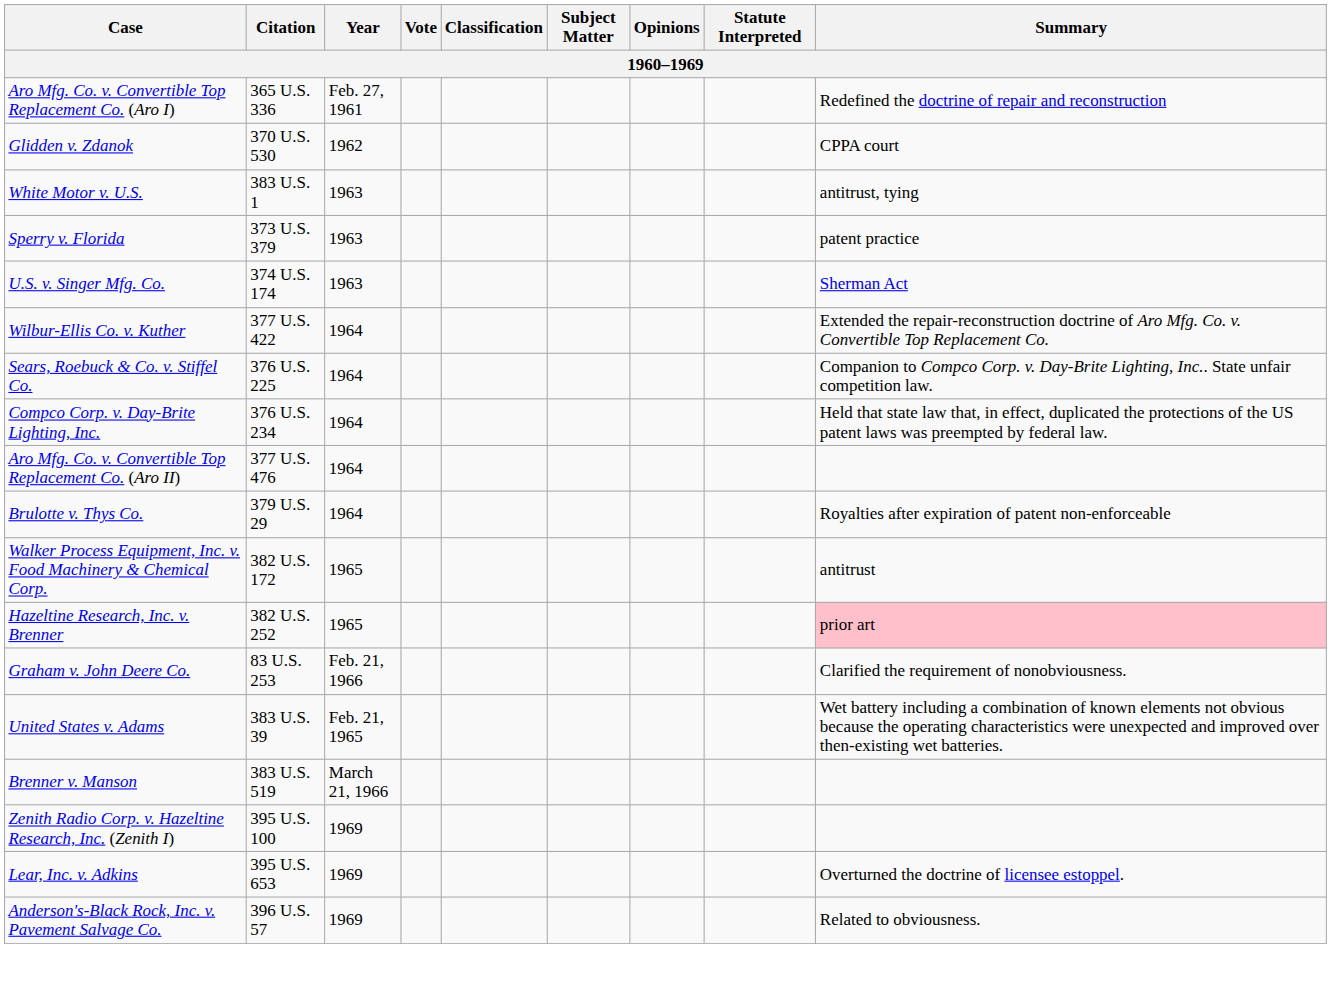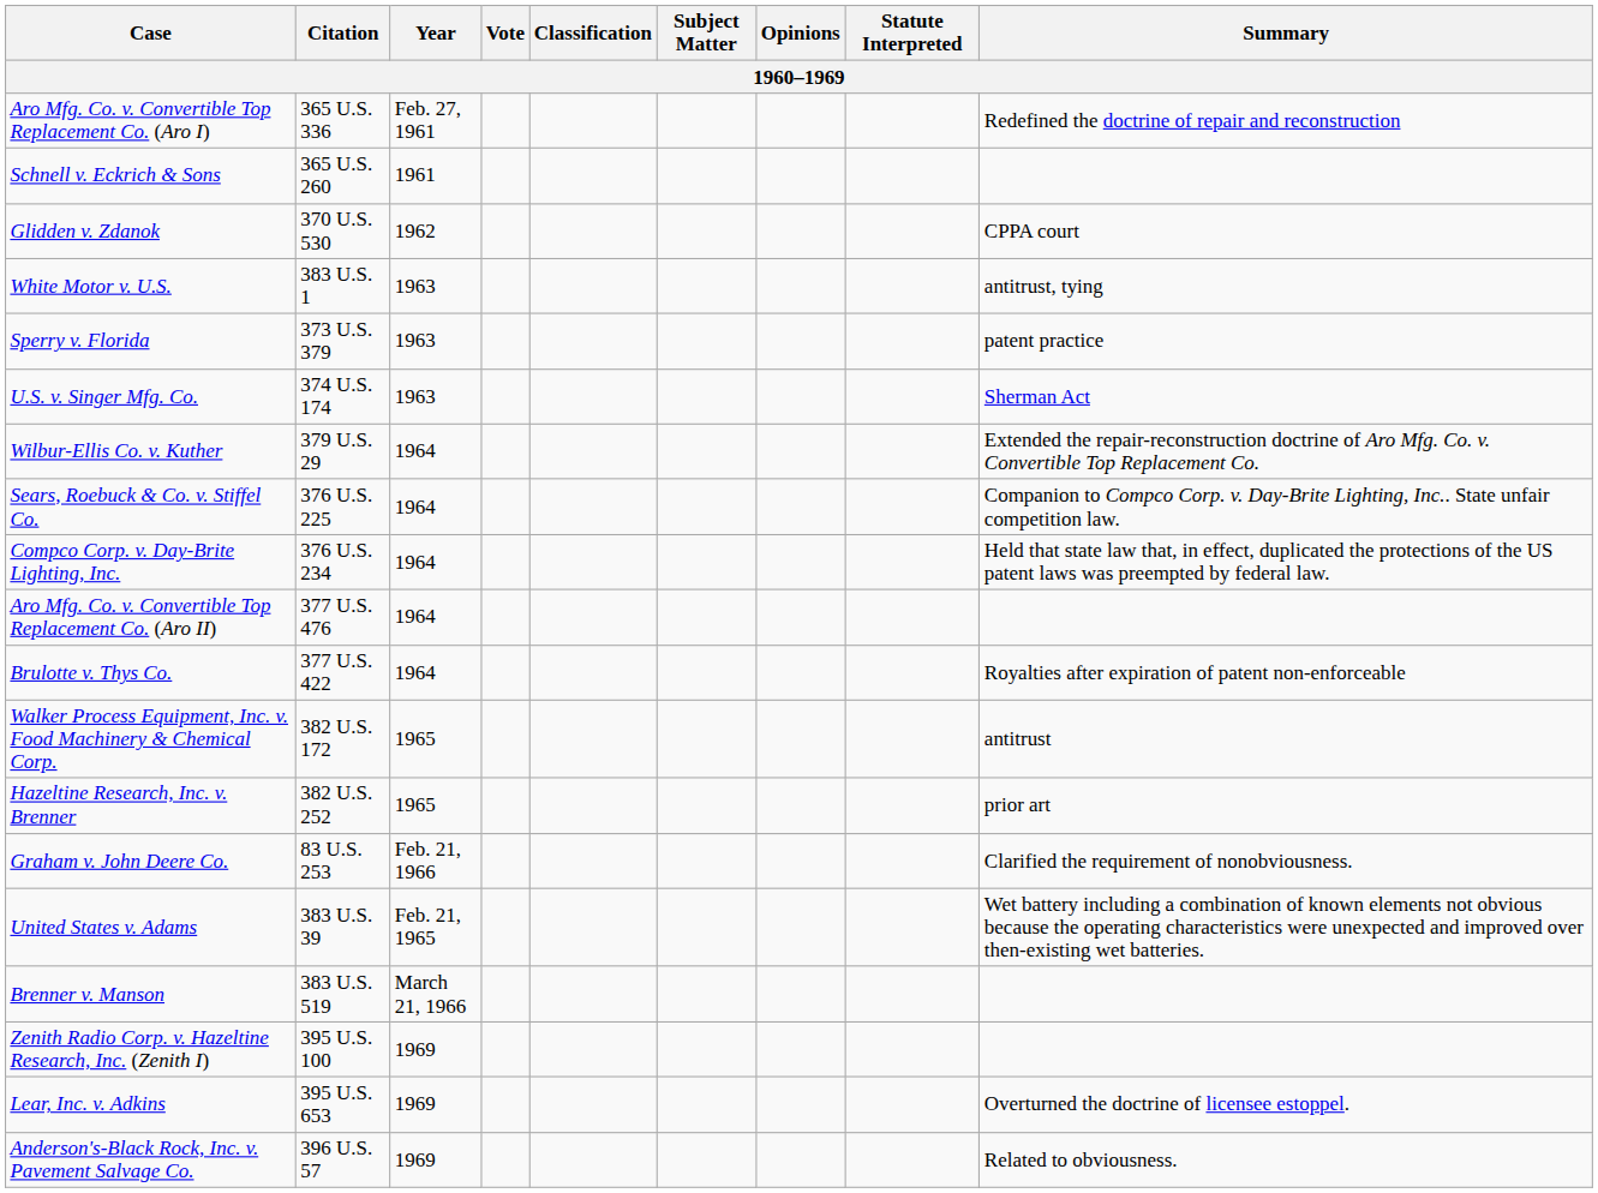 <table class="wikitable sortable">
 <tr>
 <th>Case</th>
 <th>Citation</th>
 <th>Year</th>
 <th>Vote</th>
 <th>Classification</th>
 <th>Subject Matter</th>
 <th>Opinions</th>
 <th>Statute Interpreted</th>
 <th>Summary</th>
 </tr>
 <tr>
 <th colspan="9"><strong>1960–1969</strong></th>
 </tr>
 <tr>
 <td><em><a href='#'>Aro Mfg. Co. v. Convertible Top Replacement Co.</a></em> (<em>Aro I</em>)</td>
 <td>365 U.S. 336</td>
 <td>Feb. 27, 1961</td>
 <td></td>
 <td></td>
 <td></td>
 <td></td>
 <td></td>
 <td>Redefined the <a href='#'>doctrine of repair and reconstruction</a></td>
+</tr>
+<tr>
+<td><em><a href='#'>Schnell v. Eckrich & Sons</a></em></td>
+<td>365 U.S. 260</td>
+<td>1961</td>
+<td></td>
+<td></td>
+<td></td>
+<td></td>
+<td></td>
+<td></td>
 </tr>
 <tr>
 <td><em><a href='#'>Glidden v. Zdanok</a></em></td>
 <td>370 U.S. 530</td>
 <td>1962</td>
 <td></td>
 <td></td>
 <td></td>
 <td></td>
 <td></td>
 <td>CPPA court</td>
 </tr>
 <tr>
 <td><em><a href='#'>White Motor v. U.S.</a></em></td>
 <td>383 U.S. 1</td>
 <td>1963</td>
 <td></td>
 <td></td>
 <td></td>
 <td></td>
 <td></td>
 <td>antitrust, tying</td>
 </tr>
 <tr>
 <td><em><a href='#'>Sperry v. Florida</a></em></td>
 <td>373 U.S. 379</td>
 <td>1963</td>
 <td></td>
 <td></td>
 <td></td>
 <td></td>
 <td></td>
 <td>patent practice</td>
 </tr>
 <tr>
 <td><em><a href='#'>U.S. v. Singer Mfg. Co.</a></em></td>
 <td>374 U.S. 174</td>
 <td>1963</td>
 <td></td>
 <td></td>
 <td></td>
 <td></td>
 <td></td>
 <td><a href='#'>Sherman Act</a></td>
 </tr>
 <tr>
 <td><em><a href='#'>Wilbur-Ellis Co. v. Kuther</a></em></td>
-<td>377 U.S. 422</td>
+<td>379 U.S. 29</td>
 <td>1964</td>
 <td></td>
 <td></td>
 <td></td>
 <td></td>
 <td></td>
 <td>Extended the repair-reconstruction doctrine of <em>Aro Mfg. Co. v. Convertible Top Replacement Co.</em></td>
 </tr>
 <tr>
 <td><em><a href='#'>Sears, Roebuck & Co. v. Stiffel Co.</a></em></td>
 <td>376 U.S. 225</td>
 <td>1964</td>
 <td></td>
 <td></td>
 <td></td>
 <td></td>
 <td></td>
 <td>Companion to <em>Compco Corp. v. Day-Brite Lighting, Inc.</em>. State unfair competition law.</td>
 </tr>
 <tr>
 <td><em><a href='#'>Compco Corp. v. Day-Brite Lighting, Inc.</a></em></td>
 <td>376 U.S. 234</td>
 <td>1964</td>
 <td></td>
 <td></td>
 <td></td>
 <td></td>
 <td></td>
 <td>Held that state law that, in effect, duplicated the protections of the US patent laws was preempted by federal law.</td>
 </tr>
 <tr>
 <td><em><a href='#'>Aro Mfg. Co. v. Convertible Top Replacement Co.</a></em> (<em>Aro II</em>)</td>
 <td>377 U.S. 476</td>
 <td>1964</td>
 <td></td>
 <td></td>
 <td></td>
 <td></td>
 <td></td>
 <td></td>
 </tr>
 <tr>
 <td><em><a href='#'>Brulotte v. Thys Co.</a></em></td>
-<td>379 U.S. 29</td>
+<td>377 U.S. 422</td>
 <td>1964</td>
 <td></td>
 <td></td>
 <td></td>
 <td></td>
 <td></td>
 <td>Royalties after expiration of patent non-enforceable</td>
 </tr>
 <tr>
 <td><em><a href='#'>Walker Process Equipment, Inc. v. Food Machinery & Chemical Corp.</a></em></td>
 <td>382 U.S. 172</td>
 <td>1965</td>
 <td></td>
 <td></td>
 <td></td>
 <td></td>
 <td></td>
 <td>antitrust</td>
 </tr>
 <tr>
 <td><em><a href='#'>Hazeltine Research, Inc. v. Brenner</a></em></td>
 <td>382 U.S. 252</td>
 <td>1965</td>
 <td></td>
 <td></td>
 <td></td>
 <td></td>
 <td></td>
-<td style="background: pink;">prior art</td>
+<td>prior art</td>
 </tr>
 <tr>
 <td><em><a href='#'>Graham v. John Deere Co.</a></em></td>
 <td>83 U.S. 253</td>
 <td>Feb. 21, 1966</td>
 <td></td>
 <td></td>
 <td></td>
 <td></td>
 <td></td>
 <td>Clarified the requirement of nonobviousness.</td>
 </tr>
 <tr>
 <td><em><a href='#'>United States v. Adams</a></em></td>
 <td>383 U.S. 39</td>
 <td>Feb. 21, 1965</td>
 <td></td>
 <td></td>
 <td></td>
 <td></td>
 <td></td>
 <td>Wet battery including a combination of known elements not obvious because the operating characteristics were unexpected and improved over then-existing wet batteries.</td>
 </tr>
 <tr>
 <td><em><a href='#'>Brenner v. Manson</a></em></td>
 <td>383 U.S. 519</td>
 <td>March 21, 1966</td>
 <td></td>
 <td></td>
 <td></td>
 <td></td>
 <td></td>
 <td></td>
 </tr>
 <tr>
 <td><em><a href='#'>Zenith Radio Corp. v. Hazeltine Research, Inc.</a></em> (<em>Zenith I</em>)</td>
 <td>395 U.S. 100</td>
 <td>1969</td>
 <td></td>
 <td></td>
 <td></td>
 <td></td>
 <td></td>
 <td></td>
 </tr>
 <tr>
 <td><em><a href='#'>Lear, Inc. v. Adkins</a></em></td>
 <td>395 U.S. 653</td>
 <td>1969</td>
 <td></td>
 <td></td>
 <td></td>
 <td></td>
 <td></td>
 <td>Overturned the doctrine of <a href='#'>licensee estoppel</a>.</td>
 </tr>
 <tr>
 <td><em><a href='#'>Anderson's-Black Rock, Inc. v. Pavement Salvage Co.</a></em></td>
 <td>396 U.S. 57</td>
 <td>1969</td>
 <td></td>
 <td></td>
 <td></td>
 <td></td>
 <td></td>
 <td>Related to obviousness.</td>
 </tr>
 </table>
